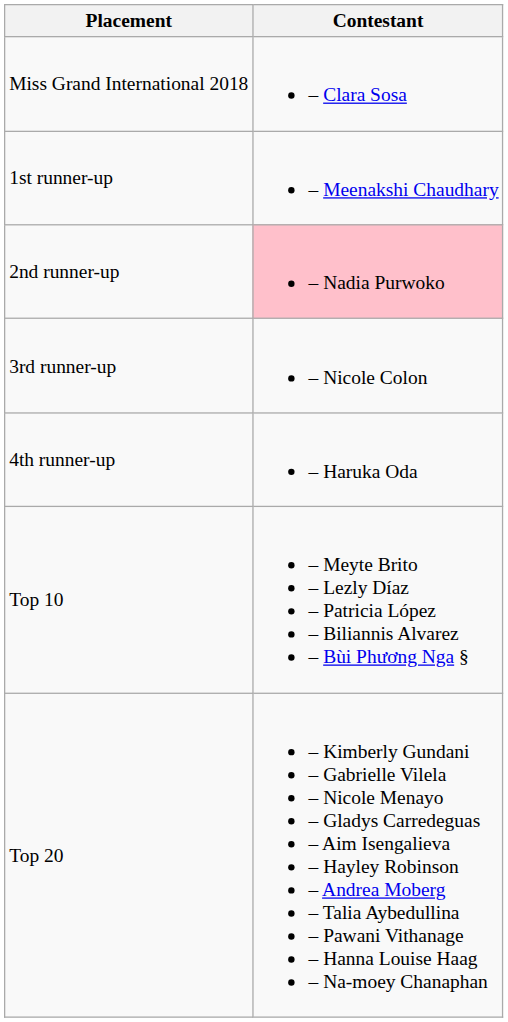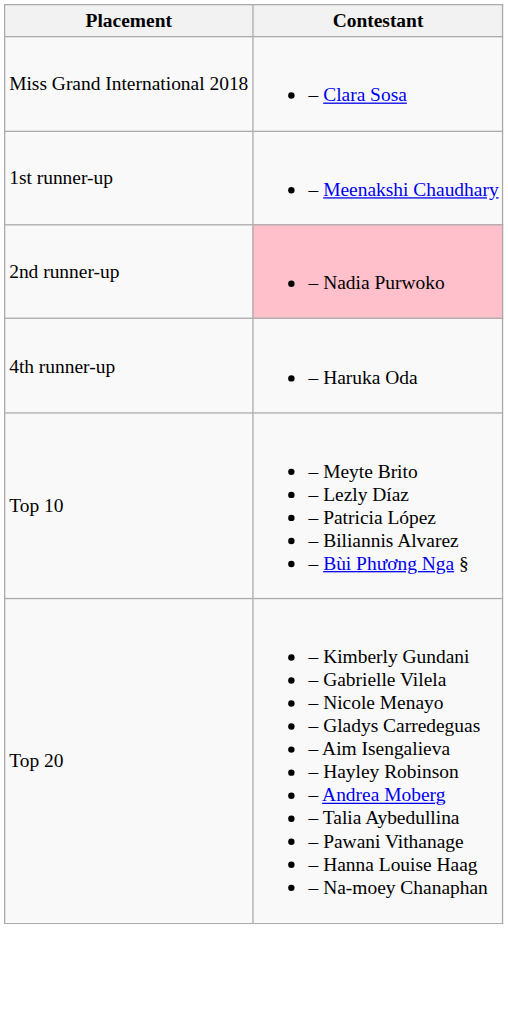 <table class="wikitable sortable" style="font-size: 95%;">
 <tr>
 <th>Placement</th>
 <th>Contestant </th>
 </tr>
 <tr>
 <td>Miss Grand International 2018</td>
 <td><br><ul><li> – <a href='#'>Clara Sosa</a></li></ul></td>
 </tr>
 <tr>
 <td>1st runner-up</td>
 <td><br><ul><li> – <a href='#'>Meenakshi Chaudhary</a></li></ul></td>
 </tr>
 <tr>
 <td>2nd runner-up</td>
 <td style="background: pink;"><br><ul><li> – Nadia Purwoko</li></ul></td>
 </tr>
 <tr>
-<td>3rd runner-up</td>
-<td><br><ul><li> – Nicole Colon</li></ul></td>
-</tr>
-<tr>
 <td>4th runner-up</td>
 <td><br><ul><li> – Haruka Oda</li></ul></td>
 </tr>
 <tr>
 <td>Top 10</td>
 <td><br><ul><li> – Meyte Brito</li><li> – Lezly Díaz</li><li> – Patricia López</li><li> – Biliannis Alvarez</li><li> – <a href='#'>Bùi Phương Nga</a> §</li></ul></td>
 </tr>
 <tr>
 <td>Top 20</td>
 <td><br><ul><li> – Kimberly Gundani</li><li> – Gabrielle Vilela</li><li> – Nicole Menayo</li><li> – Gladys Carredeguas</li><li> – Aim Isengalieva</li><li> – Hayley Robinson</li><li> – <a href='#'>Andrea Moberg</a></li><li> – Talia Aybedullina</li><li> – Pawani Vithanage</li><li> – Hanna Louise Haag</li><li> – Na-moey Chanaphan</li></ul></td>
 </tr>
 </table>
